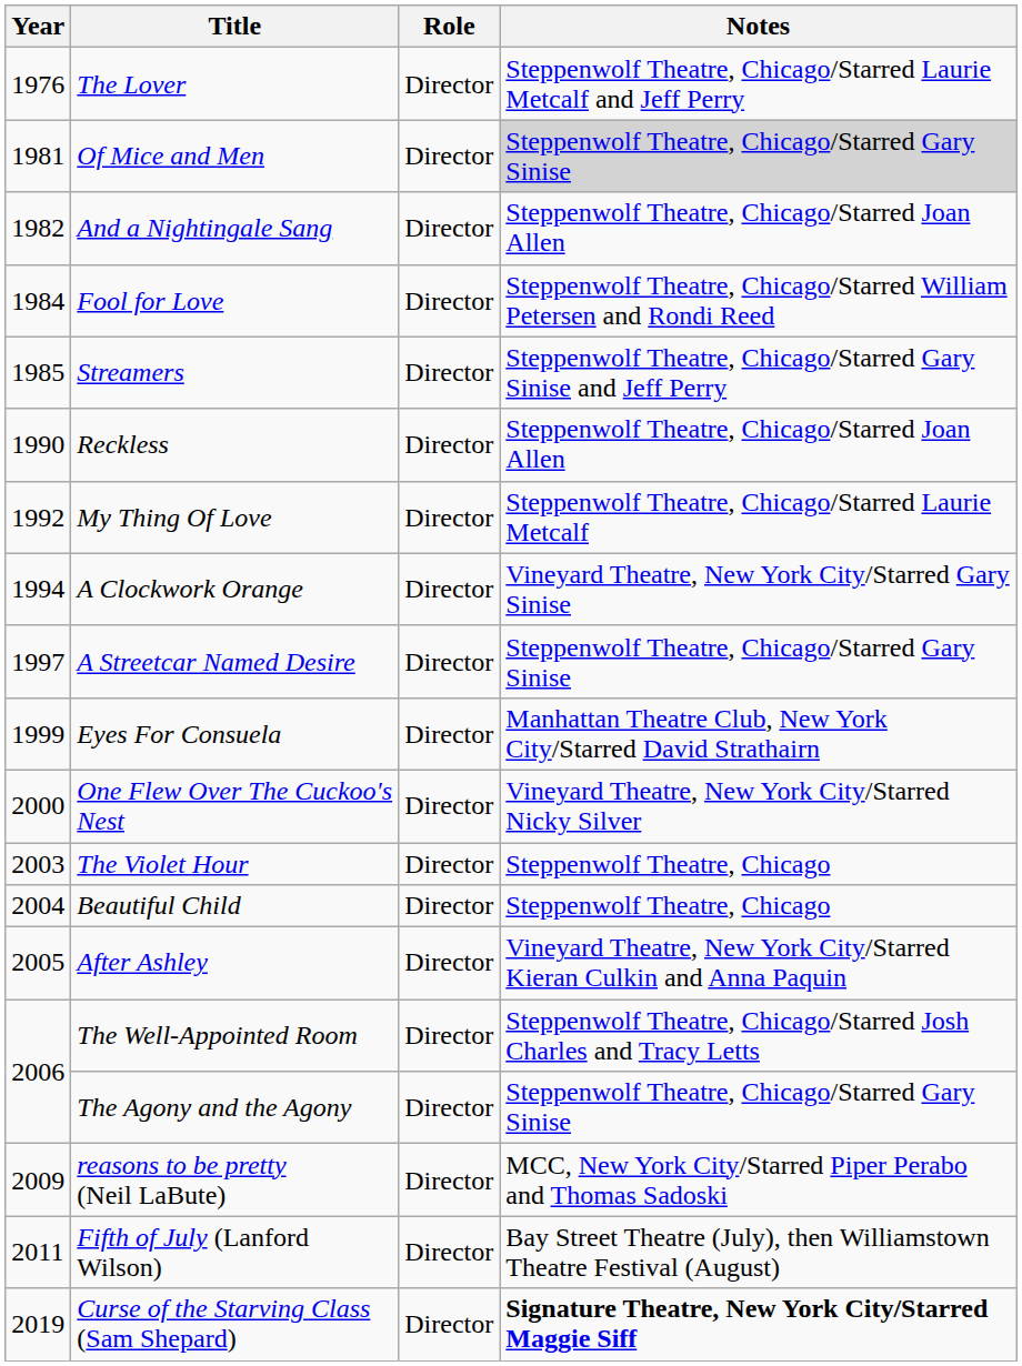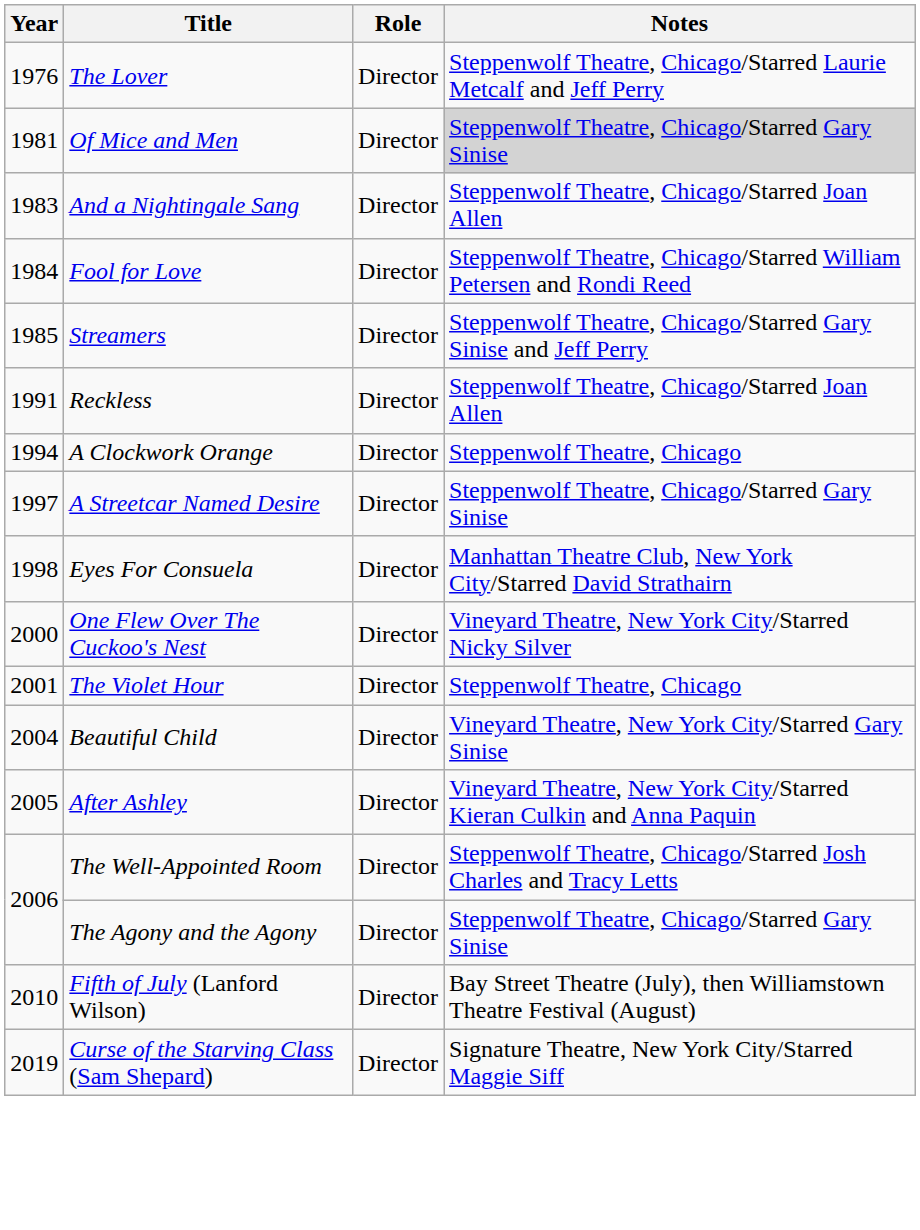 <table class="wikitable sortable">
 <tr>
 <th>Year</th>
 <th>Title</th>
 <th>Role</th>
 <th class="unsortable">Notes</th>
 </tr>
 <tr>
 <td>1976</td>
 <td><em><a href='#'>The Lover</a></em></td>
 <td>Director</td>
 <td><a href='#'>Steppenwolf Theatre</a>, <a href='#'>Chicago</a>/Starred <a href='#'>Laurie Metcalf</a> and <a href='#'>Jeff Perry</a></td>
 </tr>
 <tr>
 <td>1981</td>
 <td><em><a href='#'>Of Mice and Men</a></em></td>
 <td>Director</td>
 <td style="background: lightgrey;"><a href='#'>Steppenwolf Theatre</a>, <a href='#'>Chicago</a>/Starred <a href='#'>Gary Sinise</a></td>
 </tr>
 <tr>
-<td>1982</td>
+<td>1983</td>
 <td><em><a href='#'>And a Nightingale Sang</a></em></td>
 <td>Director</td>
 <td><a href='#'>Steppenwolf Theatre</a>, <a href='#'>Chicago</a>/Starred <a href='#'>Joan Allen</a></td>
 </tr>
 <tr>
 <td>1984</td>
 <td><em><a href='#'>Fool for Love</a></em></td>
 <td>Director</td>
 <td><a href='#'>Steppenwolf Theatre</a>, <a href='#'>Chicago</a>/Starred <a href='#'>William Petersen</a> and <a href='#'>Rondi Reed</a></td>
 </tr>
 <tr>
 <td>1985</td>
 <td><em><a href='#'>Streamers</a></em></td>
 <td>Director</td>
 <td><a href='#'>Steppenwolf Theatre</a>, <a href='#'>Chicago</a>/Starred <a href='#'>Gary Sinise</a> and <a href='#'>Jeff Perry</a></td>
 </tr>
 <tr>
-<td>1990</td>
+<td>1991</td>
 <td><em>Reckless</em></td>
 <td>Director</td>
 <td><a href='#'>Steppenwolf Theatre</a>, <a href='#'>Chicago</a>/Starred <a href='#'>Joan Allen</a></td>
 </tr>
 <tr>
-<td>1992</td>
-<td><em>My Thing Of Love</em></td>
-<td>Director</td>
-<td><a href='#'>Steppenwolf Theatre</a>, <a href='#'>Chicago</a>/Starred <a href='#'>Laurie Metcalf</a></td>
-</tr>
-<tr>
 <td>1994</td>
 <td><em>A Clockwork Orange</em></td>
 <td>Director</td>
-<td><a href='#'>Vineyard Theatre</a>, <a href='#'>New York City</a>/Starred <a href='#'>Gary Sinise</a></td>
+<td><a href='#'>Steppenwolf Theatre</a>, <a href='#'>Chicago</a></td>
 </tr>
 <tr>
 <td>1997</td>
 <td><em><a href='#'>A Streetcar Named Desire</a></em></td>
 <td>Director</td>
 <td><a href='#'>Steppenwolf Theatre</a>, <a href='#'>Chicago</a>/Starred <a href='#'>Gary Sinise</a></td>
 </tr>
 <tr>
-<td>1999</td>
+<td>1998</td>
 <td><em>Eyes For Consuela</em></td>
 <td>Director</td>
 <td><a href='#'>Manhattan Theatre Club</a>, <a href='#'>New York City</a>/Starred <a href='#'>David Strathairn</a></td>
 </tr>
 <tr>
 <td>2000</td>
 <td><em><a href='#'>One Flew Over The Cuckoo's Nest</a></em></td>
 <td>Director</td>
 <td><a href='#'>Vineyard Theatre</a>, <a href='#'>New York City</a>/Starred <a href='#'>Nicky Silver</a></td>
 </tr>
 <tr>
-<td>2003</td>
+<td>2001</td>
 <td><em><a href='#'>The Violet Hour</a></em></td>
 <td>Director</td>
 <td><a href='#'>Steppenwolf Theatre</a>, <a href='#'>Chicago</a></td>
 </tr>
 <tr>
 <td>2004</td>
 <td><em>Beautiful Child</em></td>
 <td>Director</td>
-<td><a href='#'>Steppenwolf Theatre</a>, <a href='#'>Chicago</a></td>
+<td><a href='#'>Vineyard Theatre</a>, <a href='#'>New York City</a>/Starred <a href='#'>Gary Sinise</a></td>
 </tr>
 <tr>
 <td>2005</td>
 <td><em><a href='#'>After Ashley</a></em></td>
 <td>Director</td>
 <td><a href='#'>Vineyard Theatre</a>, <a href='#'>New York City</a>/Starred <a href='#'>Kieran Culkin</a> and <a href='#'>Anna Paquin</a></td>
 </tr>
 <tr>
 <td rowspan="2">2006</td>
 <td><em>The Well-Appointed Room</em></td>
 <td>Director</td>
 <td><a href='#'>Steppenwolf Theatre</a>, <a href='#'>Chicago</a>/Starred <a href='#'>Josh Charles</a> and <a href='#'>Tracy Letts</a></td>
 </tr>
 <tr>
 <td><em>The Agony and the Agony</em></td>
 <td>Director</td>
 <td><a href='#'>Steppenwolf Theatre</a>, <a href='#'>Chicago</a>/Starred <a href='#'>Gary Sinise</a></td>
 </tr>
 <tr>
-<td>2009</td>
-<td><em><a href='#'>reasons to be pretty</a></em> (Neil LaBute)</td>
-<td>Director</td>
-<td>MCC, <a href='#'>New York City</a>/Starred <a href='#'>Piper Perabo</a> and <a href='#'>Thomas Sadoski</a></td>
-</tr>
-<tr>
-<td>2011</td>
+<td>2010</td>
 <td><em><a href='#'>Fifth of July</a></em> (Lanford Wilson)</td>
 <td>Director</td>
 <td>Bay Street Theatre (July), then Williamstown Theatre Festival (August)</td>
 </tr>
 <tr>
 <td>2019</td>
 <td><em><a href='#'>Curse of the Starving Class</a></em> (<a href='#'>Sam Shepard</a>)</td>
 <td>Director</td>
-<td><strong>Signature Theatre, New York City/Starred <a href='#'>Maggie Siff</a></strong></td>
+<td>Signature Theatre, New York City/Starred <a href='#'>Maggie Siff</a></td>
 </tr>
 </table>
